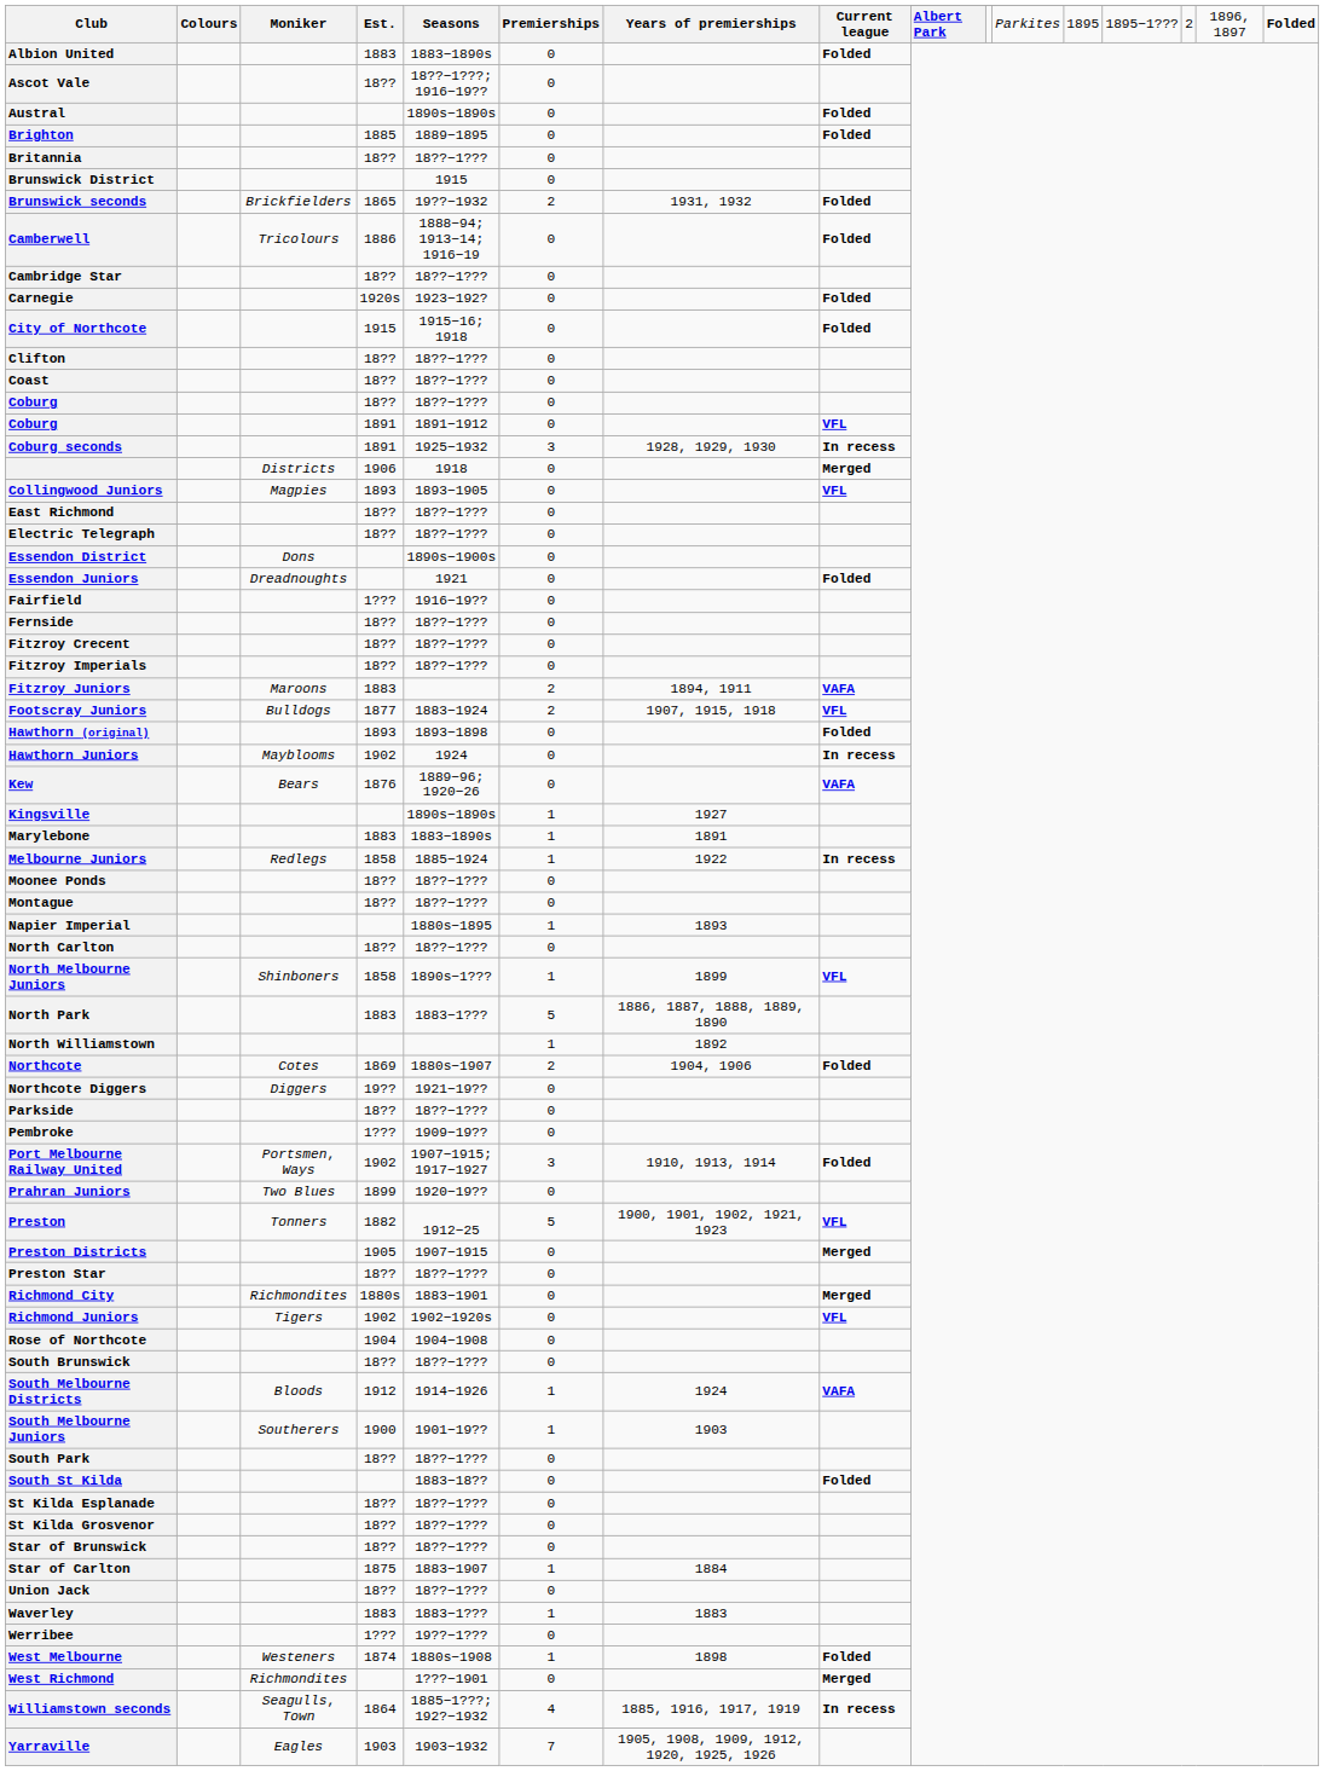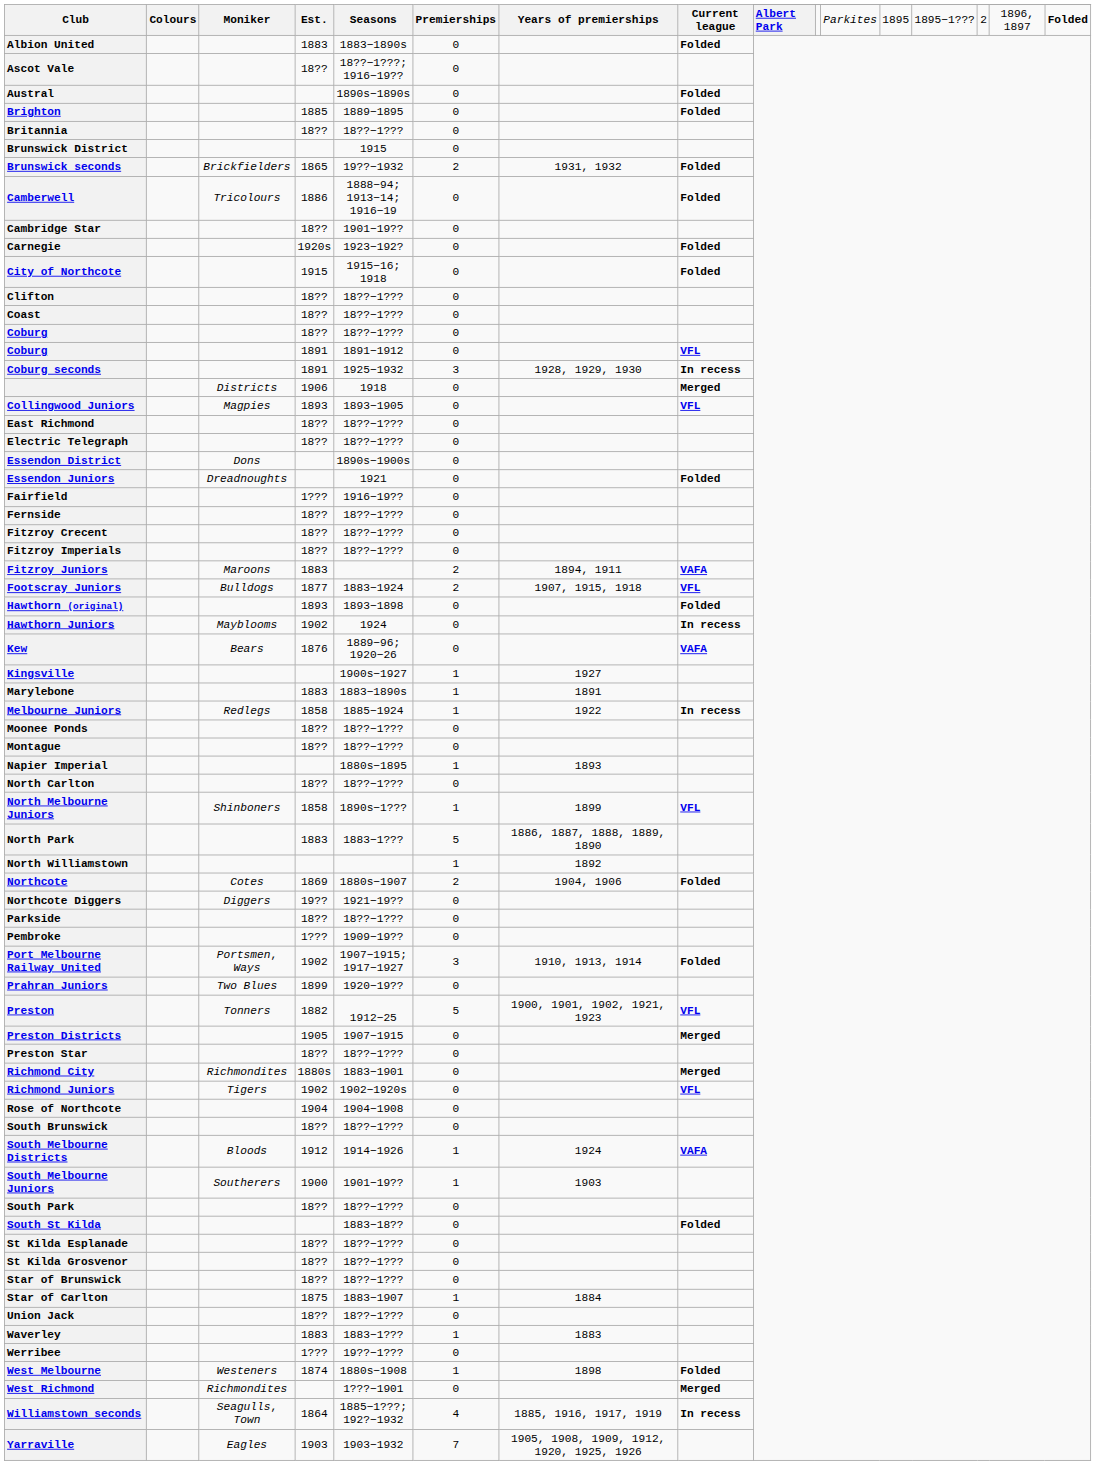 <table class="wikitable sortable" style="text-align:center; width:100%">
 <tr>
 <th rowspan=2>Club</th>
 <th rowspan=2 class=unsortable>Colours</th>
 <th rowspan=2>Moniker</th>
 <th rowspan=2>Est.</th>
 <th rowspan=2>Seasons</th>
 <th rowspan=2>Premierships</th>
 <th rowspan=2>Years of premierships</th>
 <th rowspan=2>Current league</th>
 </tr>
 <tr>
 <th style=text-align:left><a href='#'>Albert Park</a></th>
 <td></td>
 <td align=centre><em>Parkites</em></td>
 <td align=centre>1895</td>
 <td align=centre>1895−1???</td>
 <td align=centre>2</td>
 <td align=centre>1896, 1897</td>
 <td align="left"><strong>Folded</strong></td>
 </tr>
 <tr>
 <th style=text-align:left>Albion United</th>
 <td></td>
 <td align=centre></td>
 <td align=centre>1883</td>
 <td align=centre>1883−1890s</td>
 <td align=centre>0</td>
 <td align=centre></td>
 <td align="left"><strong>Folded</strong></td>
 </tr>
 <tr>
 <th style=text-align:left>Ascot Vale</th>
 <td></td>
 <td></td>
 <td>18??</td>
 <td>18??−1???; <br> 1916−19??</td>
 <td>0</td>
 <td></td>
 <td align="left"></td>
 </tr>
 <tr>
 <th style=text-align:left>Austral</th>
 <td></td>
 <td align=centre></td>
 <td align=centre></td>
 <td align=centre>1890s−1890s</td>
 <td align=centre>0</td>
 <td align=centre></td>
 <td align="left"><strong>Folded</strong></td>
 </tr>
 <tr>
 <th style=text-align:left><a href='#'>Brighton</a></th>
 <td></td>
 <td align=centre></td>
 <td align=centre>1885</td>
 <td align=centre>1889−1895</td>
 <td align=centre>0</td>
 <td align=centre></td>
 <td align="left"><strong>Folded</strong> <br> </td>
 </tr>
 <tr>
 <th style=text-align:left>Britannia</th>
 <td></td>
 <td></td>
 <td>18??</td>
 <td>18??−1???</td>
 <td>0</td>
 <td></td>
 <td align="left"></td>
 </tr>
 <tr>
 <th style=text-align:left>Brunswick District</th>
 <td></td>
 <td align=centre></td>
 <td align=centre></td>
 <td align=centre>1915</td>
 <td align=centre>0</td>
 <td align=centre></td>
 <td align="left"></td>
 </tr>
 <tr>
 <th style=text-align:left><a href='#'>Brunswick seconds</a></th>
 <td></td>
 <td align=centre><em>Brickfielders</em></td>
 <td align=centre>1865</td>
 <td align=centre>19??−1932</td>
 <td align=centre>2</td>
 <td align=centre>1931, 1932</td>
 <td align="left"><strong>Folded</strong> <br> </td>
 </tr>
 <tr>
 <th style=text-align:left><a href='#'>Camberwell</a></th>
 <td></td>
 <td align=centre><em>Tricolours</em></td>
 <td align=centre>1886</td>
 <td align=centre>1888−94; <br> 1913−14; <br> 1916−19</td>
 <td align=centre>0</td>
 <td align=centre></td>
 <td align="left"><strong>Folded</strong> <br> </td>
 </tr>
 <tr>
 <th style=text-align:left>Cambridge Star</th>
 <td></td>
 <td></td>
 <td>18??</td>
-<td>18??−1???</td>
+<td align=centre>1901−19??</td>
 <td>0</td>
 <td></td>
 <td align="left"></td>
 </tr>
 <tr>
 <th style=text-align:left>Carnegie</th>
 <td></td>
 <td></td>
 <td>1920s</td>
 <td>1923−192?</td>
 <td>0</td>
 <td></td>
 <td align="left"><strong>Folded</strong> <br> </td>
 </tr>
 <tr>
 <th style=text-align:left><a href='#'>City of Northcote</a></th>
 <td></td>
 <td align=centre></td>
 <td align=centre>1915</td>
 <td align=centre>1915−16; <br> 1918</td>
 <td align=centre>0</td>
 <td align=centre></td>
 <td align=left><strong>Folded</strong> <br> </td>
 </tr>
 <tr>
 <th style=text-align:left>Clifton</th>
 <td></td>
 <td></td>
 <td>18??</td>
 <td>18??−1???</td>
 <td>0</td>
 <td></td>
 <td align="left"></td>
 </tr>
 <tr>
 <th style=text-align:left>Coast</th>
 <td></td>
 <td></td>
 <td>18??</td>
 <td>18??−1???</td>
 <td>0</td>
 <td></td>
 <td align="left"></td>
 </tr>
 <tr>
 <th style=text-align:left><a href='#'>Coburg </a></th>
 <td></td>
 <td></td>
 <td>18??</td>
 <td>18??−1???</td>
 <td>0</td>
 <td></td>
 <td align="left"></td>
 </tr>
 <tr>
 <th style="text-align:left"><a href='#'>Coburg</a></th>
 <td></td>
 <td align=centre></td>
 <td align=centre>1891</td>
 <td align=centre>1891−1912</td>
 <td align=centre>0</td>
 <td align=centre></td>
 <td align="left"><strong><a href='#'>VFL</a></strong></td>
 </tr>
 <tr>
 <th style="text-align:left"><a href='#'>Coburg seconds</a></th>
 <td></td>
 <td align=centre></td>
 <td align=centre>1891</td>
 <td align=centre>1925−1932</td>
 <td align=centre>3</td>
 <td align=centre>1928, 1929, 1930</td>
 <td align="left"><strong>In recess</strong></td>
 </tr>
 <tr>
 <th style=text-align:left></th>
 <td></td>
 <td align=centre><em>Districts</em></td>
 <td align=centre>1906</td>
 <td align=centre>1918</td>
 <td align=centre>0</td>
 <td align=centre></td>
 <td align="left"><strong>Merged</strong> <br> </td>
 </tr>
 <tr>
 <th style=text-align:left><a href='#'>Collingwood Juniors</a></th>
 <td></td>
 <td align=centre><em>Magpies</em></td>
 <td align=centre>1893</td>
 <td align=centre>1893−1905</td>
 <td align=centre>0</td>
 <td align=centre></td>
 <td align="left"><strong><a href='#'>VFL</a></strong> <br> </td>
 </tr>
 <tr>
 <th style=text-align:left>East Richmond</th>
 <td></td>
 <td></td>
 <td>18??</td>
 <td>18??−1???</td>
 <td>0</td>
 <td></td>
 <td align="left"></td>
 </tr>
 <tr>
 <th style=text-align:left>Electric Telegraph</th>
 <td></td>
 <td></td>
 <td>18??</td>
 <td>18??−1???</td>
 <td>0</td>
 <td></td>
 <td align="left"></td>
 </tr>
 <tr>
 <th style=text-align:left><a href='#'>Essendon District</a></th>
 <td></td>
 <td align=centre><em>Dons</em></td>
 <td align=centre></td>
 <td align=centre>1890s−1900s</td>
 <td align=centre>0</td>
 <td align=centre></td>
 <td></td>
 </tr>
 <tr>
 <th style=text-align:left><a href='#'>Essendon Juniors</a></th>
 <td></td>
 <td align=centre><em>Dreadnoughts</em></td>
 <td align=centre></td>
 <td align=centre>1921</td>
 <td align=centre>0</td>
 <td align=centre></td>
 <td align="left"><strong>Folded</strong> <br> </td>
 </tr>
 <tr>
 <th style=text-align:left>Fairfield</th>
 <td></td>
 <td align=centre></td>
 <td align=centre>1???</td>
 <td align=centre>1916−19??</td>
 <td align=centre>0</td>
 <td align=centre></td>
 <td></td>
 </tr>
 <tr>
 <th style=text-align:left>Fernside</th>
 <td></td>
 <td></td>
 <td>18??</td>
 <td>18??−1???</td>
 <td>0</td>
 <td></td>
 <td align="left"></td>
 </tr>
 <tr>
 <th style=text-align:left>Fitzroy Crecent</th>
 <td></td>
 <td></td>
 <td>18??</td>
 <td>18??−1???</td>
 <td>0</td>
 <td></td>
 <td align="left"></td>
 </tr>
 <tr>
 <th style=text-align:left>Fitzroy Imperials</th>
 <td></td>
 <td></td>
 <td>18??</td>
 <td>18??−1???</td>
 <td>0</td>
 <td></td>
 <td align="left"></td>
 </tr>
 <tr>
 <th style="text-align:left"><a href='#'>Fitzroy Juniors</a></th>
 <td></td>
 <td align=centre><em>Maroons</em></td>
 <td align=centre>1883</td>
 <td align=centre></td>
 <td align=centre>2</td>
 <td align=centre>1894, 1911</td>
 <td align="left"><strong><a href='#'>VAFA</a></strong> <br> </td>
 </tr>
 <tr>
 <th style=text-align:left><a href='#'>Footscray Juniors</a></th>
 <td></td>
 <td align=centre><em>Bulldogs</em></td>
 <td align=centre>1877</td>
 <td align=centre>1883−1924</td>
 <td align=centre>2</td>
 <td align=centre>1907, 1915, 1918</td>
 <td align="left"><strong><a href='#'>VFL</a></strong> <br> </td>
 </tr>
 <tr>
 <th style="text-align:left"><a href='#'>Hawthorn <small>(original)</small></a></th>
 <td></td>
 <td align=centre></td>
 <td align=centre>1893</td>
 <td align=centre>1893−1898</td>
 <td align=centre>0</td>
 <td align=centre></td>
 <td align="left"><strong>Folded</strong> <br> </td>
 </tr>
 <tr>
 <th style="text-align:left"><a href='#'>Hawthorn Juniors</a></th>
 <td></td>
 <td align=centre><em>Mayblooms</em></td>
 <td align=centre>1902</td>
 <td align=centre>1924</td>
 <td align=centre>0</td>
 <td align=centre></td>
 <td align=left><strong>In recess</strong></td>
 </tr>
 <tr>
 <th style=text-align:left><a href='#'>Kew</a></th>
 <td></td>
 <td align=centre><em>Bears</em></td>
 <td align=centre>1876</td>
 <td align=centre>1889−96; <br> 1920−26</td>
 <td align=centre>0</td>
 <td align=centre></td>
 <td align="left"><strong><a href='#'>VAFA</a></strong></td>
 </tr>
 <tr>
 <th style=text-align:left><a href='#'>Kingsville</a></th>
 <td></td>
 <td align=centre></td>
 <td align=centre></td>
-<td align=centre>1890s−1890s</td>
+<td align=centre>1900s−1927</td>
 <td align=centre>1</td>
 <td align=centre>1927</td>
 <td></td>
 </tr>
 <tr>
 <th style=text-align:left>Marylebone</th>
 <td></td>
 <td align=centre></td>
 <td align=centre>1883</td>
 <td align=centre>1883−1890s</td>
 <td align=centre>1</td>
 <td align=centre>1891</td>
 <td></td>
 </tr>
 <tr>
 <th style="text-align:left"><a href='#'>Melbourne Juniors</a></th>
 <td></td>
 <td align=centre><em>Redlegs</em></td>
 <td align=centre>1858</td>
 <td align=centre>1885−1924</td>
 <td align=centre>1</td>
 <td align=centre>1922</td>
 <td align=left><strong>In recess</strong></td>
 </tr>
 <tr>
 <th style=text-align:left>Moonee Ponds</th>
 <td></td>
 <td></td>
 <td>18??</td>
 <td>18??−1???</td>
 <td>0</td>
 <td></td>
 <td align="left"></td>
 </tr>
 <tr>
 <th style=text-align:left>Montague</th>
 <td></td>
 <td></td>
 <td>18??</td>
 <td>18??−1???</td>
 <td>0</td>
 <td></td>
 <td align="left"></td>
 </tr>
 <tr>
 <th style=text-align:left>Napier Imperial</th>
 <td></td>
 <td align=centre></td>
 <td align=centre></td>
 <td align=centre>1880s−1895</td>
 <td align=centre>1</td>
 <td align=centre>1893</td>
 <td></td>
 </tr>
 <tr>
 <th style=text-align:left>North Carlton</th>
 <td></td>
 <td></td>
 <td>18??</td>
 <td>18??−1???</td>
 <td>0</td>
 <td></td>
 <td align="left"></td>
 </tr>
 <tr>
 <th style="text-align:left"><a href='#'>North Melbourne Juniors</a></th>
 <td></td>
 <td align=centre><em>Shinboners</em></td>
 <td align=centre>1858</td>
 <td align=centre>1890s−1???</td>
 <td align=centre>1</td>
 <td align=centre>1899</td>
 <td align="left"><strong><a href='#'>VFL</a></strong> <br> </td>
 </tr>
 <tr>
 <th style=text-align:left>North Park</th>
 <td></td>
 <td align=centre></td>
 <td align=centre>1883</td>
 <td align=centre>1883−1???</td>
 <td align=centre>5</td>
 <td align=centre>1886, 1887, 1888, 1889, 1890</td>
 <td></td>
 </tr>
 <tr>
 <th style=text-align:left>North Williamstown</th>
 <td></td>
 <td align=centre></td>
 <td align=centre></td>
 <td align=centre></td>
 <td align=centre>1</td>
 <td align=centre>1892</td>
 <td></td>
 </tr>
 <tr>
 <th style=text-align:left><a href='#'>Northcote</a></th>
 <td></td>
 <td align=centre><em>Cotes</em></td>
 <td align=centre>1869</td>
 <td align=centre>1880s−1907</td>
 <td align=centre>2</td>
 <td align=centre>1904, 1906</td>
 <td align="left"><strong>Folded</strong> <br> </td>
 </tr>
 <tr>
 <th style=text-align:left>Northcote Diggers</th>
 <td></td>
 <td align=centre><em>Diggers</em></td>
 <td align=centre>19??</td>
 <td align=centre>1921−19??</td>
 <td align=centre>0</td>
 <td align=centre></td>
 <td align="left"></td>
 </tr>
 <tr>
 <th style=text-align:left>Parkside</th>
 <td></td>
 <td></td>
 <td>18??</td>
 <td>18??−1???</td>
 <td>0</td>
 <td></td>
 <td align="left"></td>
 </tr>
 <tr>
 <th style=text-align:left>Pembroke</th>
 <td></td>
 <td></td>
 <td>1???</td>
 <td align=centre>1909−19??</td>
 <td>0</td>
 <td></td>
 <td align="left"></td>
 </tr>
 <tr>
 <th style=text-align:left><a href='#'>Port Melbourne Railway United</a></th>
 <td></td>
 <td align=centre><em>Portsmen</em>, <em>Ways</em></td>
 <td align=centre>1902</td>
 <td align=centre>1907−1915;<br>1917−1927</td>
 <td align=centre>3</td>
 <td align=centre>1910, 1913, 1914</td>
 <td align="left"><strong>Folded</strong> <br> </td>
 </tr>
 <tr>
 <th style=text-align:left><a href='#'>Prahran Juniors</a></th>
 <td></td>
 <td align=centre><em>Two Blues</em></td>
 <td align=centre>1899</td>
 <td align=centre>1920−19??</td>
 <td align=centre>0</td>
 <td align=centre></td>
 <td align="left"></td>
 </tr>
 <tr>
 <th style=text-align:left><a href='#'>Preston</a></th>
 <td></td>
 <td align=centre><em>Tonners</em></td>
 <td align=centre>1882</td>
 <td align=centre> <br> 1912−25</td>
 <td align=centre>5</td>
 <td align=centre>1900, 1901, 1902, 1921, 1923</td>
 <td align="left"><strong><a href='#'>VFL</a></strong> <br> </td>
 </tr>
 <tr>
 <th style=text-align:left><a href='#'>Preston Districts</a></th>
 <td></td>
 <td></td>
 <td>1905</td>
 <td>1907−1915</td>
 <td>0</td>
 <td></td>
 <td align="left"><strong>Merged</strong> <br> </td>
 </tr>
 <tr>
 <th style=text-align:left>Preston Star</th>
 <td></td>
 <td></td>
 <td>18??</td>
 <td>18??−1???</td>
 <td>0</td>
 <td></td>
 <td align="left"></td>
 </tr>
 <tr>
 <th style=text-align:left><a href='#'>Richmond City</a></th>
 <td></td>
 <td align=centre><em>Richmondites</em></td>
 <td align=centre>1880s</td>
 <td align=centre>1883−1901</td>
 <td align=centre>0</td>
 <td align=centre></td>
 <td align="left"><strong>Merged</strong> <br> </td>
 </tr>
 <tr>
 <th style=text-align:left><a href='#'>Richmond Juniors</a></th>
 <td></td>
 <td align=centre><em>Tigers</em></td>
 <td align=centre>1902</td>
 <td align=centre>1902−1920s</td>
 <td align=centre>0</td>
 <td align=centre></td>
 <td align="left"><strong><a href='#'>VFL</a></strong> <br> </td>
 </tr>
 <tr>
 <th style=text-align:left>Rose of Northcote</th>
 <td></td>
 <td align=centre></td>
 <td align=centre>1904</td>
 <td align=centre>1904−1908</td>
 <td align=centre>0</td>
 <td align=centre></td>
 <td></td>
 </tr>
 <tr>
 <th style=text-align:left>South Brunswick</th>
 <td></td>
 <td></td>
 <td>18??</td>
 <td>18??−1???</td>
 <td>0</td>
 <td></td>
 <td align="left"></td>
 </tr>
 <tr>
 <th style=text-align:left><a href='#'>South Melbourne Districts</a></th>
 <td></td>
 <td align=centre><em>Bloods</em></td>
 <td align=centre>1912</td>
 <td align=centre>1914−1926</td>
 <td align=centre>1</td>
 <td align=centre>1924</td>
 <td align="left"><strong><a href='#'>VAFA</a></strong></td>
 </tr>
 <tr>
 <th style=text-align:left><a href='#'>South Melbourne Juniors</a></th>
 <td></td>
 <td align=centre><em>Southerers</em></td>
 <td align=centre>1900</td>
 <td align=centre>1901−19??</td>
 <td align=centre>1</td>
 <td align=centre>1903</td>
 <td></td>
 </tr>
 <tr>
 <th style=text-align:left>South Park</th>
 <td></td>
 <td></td>
 <td>18??</td>
 <td>18??−1???</td>
 <td>0</td>
 <td></td>
 <td align="left"></td>
 </tr>
 <tr>
 <th style=text-align:left><a href='#'>South St Kilda</a></th>
 <td></td>
 <td></td>
 <td></td>
 <td>1883−18??</td>
 <td>0</td>
 <td></td>
 <td align="left"><strong>Folded</strong> <br> </td>
 </tr>
 <tr>
 <th style=text-align:left>St Kilda Esplanade</th>
 <td></td>
 <td></td>
 <td>18??</td>
 <td>18??−1???</td>
 <td>0</td>
 <td></td>
 <td align="left"></td>
 </tr>
 <tr>
 <th style=text-align:left>St Kilda Grosvenor</th>
 <td></td>
 <td></td>
 <td>18??</td>
 <td>18??−1???</td>
 <td>0</td>
 <td></td>
 <td align="left"></td>
 </tr>
 <tr>
 <th style=text-align:left>Star of Brunswick</th>
 <td></td>
 <td></td>
 <td>18??</td>
 <td>18??−1???</td>
 <td>0</td>
 <td></td>
 <td align="left"></td>
 </tr>
 <tr>
 <th style=text-align:left>Star of Carlton</th>
 <td></td>
 <td align=centre></td>
 <td align=centre>1875</td>
 <td align=centre>1883−1907</td>
 <td align=centre>1</td>
 <td align=centre>1884</td>
 <td></td>
 </tr>
 <tr>
 <th style=text-align:left>Union Jack</th>
 <td></td>
 <td></td>
 <td>18??</td>
 <td>18??−1???</td>
 <td>0</td>
 <td></td>
 <td align="left"></td>
 </tr>
 <tr>
 <th style=text-align:left>Waverley</th>
 <td></td>
 <td align=centre></td>
 <td align=centre>1883</td>
 <td align=centre>1883−1???</td>
 <td align=centre>1</td>
 <td align=centre>1883</td>
 <td></td>
 </tr>
 <tr>
 <th style=text-align:left>Werribee</th>
 <td></td>
 <td align=centre></td>
 <td align=centre>1???</td>
 <td>19??−1???</td>
 <td align=centre>0</td>
 <td align=centre></td>
 <td></td>
 </tr>
 <tr>
 <th style="text-align:left"><a href='#'>West Melbourne</a></th>
 <td></td>
 <td align=centre><em>Westeners</em></td>
 <td align=centre>1874</td>
 <td align=centre>1880s−1908</td>
 <td align=centre>1</td>
 <td align=centre>1898</td>
 <td align="left"><strong>Folded</strong> <br> </td>
 </tr>
 <tr>
 <th style=text-align:left><a href='#'>West Richmond</a></th>
 <td></td>
 <td align=centre><em>Richmondites</em></td>
 <td align=centre></td>
 <td align=centre>1???−1901</td>
 <td align=centre>0</td>
 <td align=centre></td>
 <td align="left"><strong>Merged</strong> <br> </td>
 </tr>
 <tr>
 <th style="text-align:left"><a href='#'>Williamstown seconds</a> <br> </th>
 <td></td>
 <td align=centre><em>Seagulls</em>, <em>Town</em></td>
 <td align=centre>1864</td>
 <td align=centre>1885−1???; <br> 192?−1932</td>
 <td align=centre>4</td>
 <td align=centre>1885, 1916, 1917, 1919</td>
 <td align="left"><strong>In recess</strong></td>
 </tr>
 <tr>
 <th style=text-align:left><a href='#'>Yarraville</a></th>
 <td></td>
 <td align=centre><em>Eagles</em></td>
 <td align=centre>1903</td>
 <td align=centre>1903−1932</td>
 <td align=centre>7</td>
 <td align=centre>1905, 1908, 1909, 1912, 1920, 1925, 1926</td>
 <td></td>
 </tr>
 </table>
